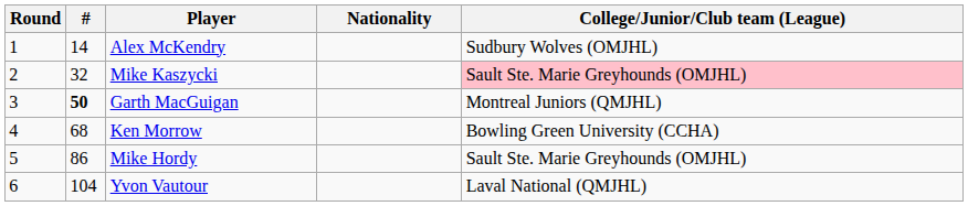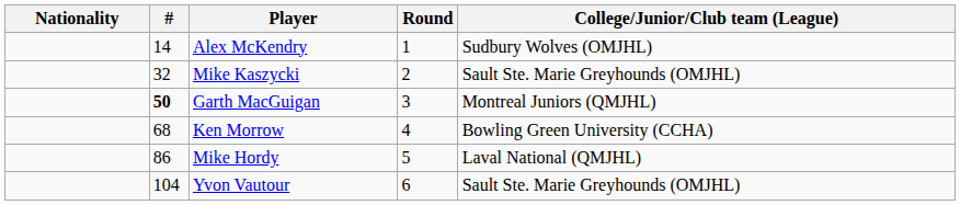 <table class="wikitable">
 <tr align="center">
-<th bgcolor="#DDDDFF" width="4.0%">Round</th>
+<th bgcolor="#DDDDFF" width="14.5%">Nationality</th>
 <th bgcolor="#DDDDFF" width="4.0%">#</th>
 <th bgcolor="#DDDDFF" width="21.0%">Player</th>
-<th bgcolor="#DDDDFF" width="14.5%">Nationality</th>
+<th bgcolor="#DDDDFF" width="4.0%">Round</th>
 <th bgcolor="#DDDDFF" width="50.0%">College/Junior/Club team (League)</th>
 </tr>
 <tr>
-<td>1</td>
+<td></td>
 <td>14</td>
 <td><a href='#'>Alex McKendry</a></td>
-<td></td>
+<td>1</td>
 <td>Sudbury Wolves (OMJHL)</td>
 </tr>
 <tr>
-<td>2</td>
+<td></td>
 <td>32</td>
 <td><a href='#'>Mike Kaszycki</a></td>
-<td></td>
-<td style="background: pink;">Sault Ste. Marie Greyhounds (OMJHL)</td>
+<td>2</td>
+<td>Sault Ste. Marie Greyhounds (OMJHL)</td>
 </tr>
 <tr>
-<td>3</td>
+<td></td>
 <td><strong>50</strong></td>
 <td><a href='#'>Garth MacGuigan</a></td>
-<td></td>
+<td>3</td>
 <td>Montreal Juniors (QMJHL)</td>
 </tr>
 <tr>
-<td>4</td>
+<td></td>
 <td>68</td>
 <td><a href='#'>Ken Morrow</a></td>
-<td></td>
+<td>4</td>
 <td>Bowling Green University (CCHA)</td>
 </tr>
 <tr>
-<td>5</td>
+<td></td>
 <td>86</td>
 <td><a href='#'>Mike Hordy</a></td>
+<td>5</td>
+<td>Laval National (QMJHL)</td>
+</tr>
+<tr>
 <td></td>
+<td>104</td>
+<td><a href='#'>Yvon Vautour</a></td>
+<td>6</td>
 <td>Sault Ste. Marie Greyhounds (OMJHL)</td>
 </tr>
-<tr>
-<td>6</td>
-<td>104</td>
-<td><a href='#'>Yvon Vautour</a></td>
-<td></td>
-<td>Laval National (QMJHL)</td>
-</tr>
 </table>
